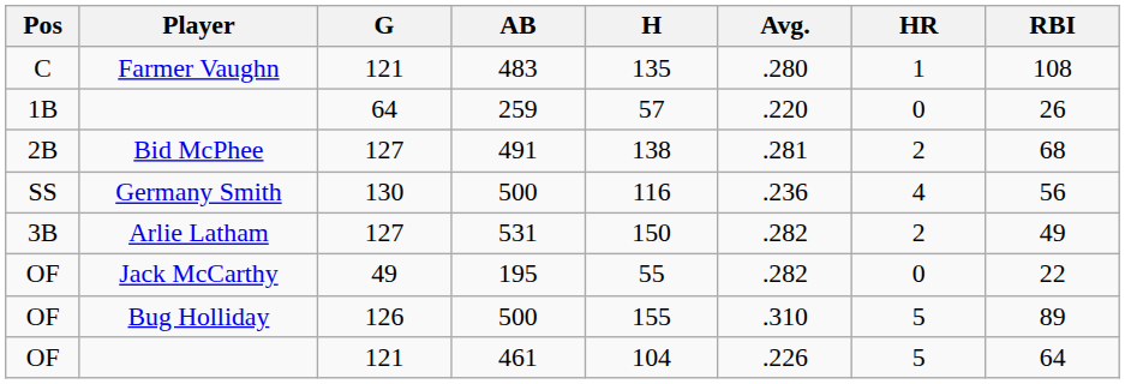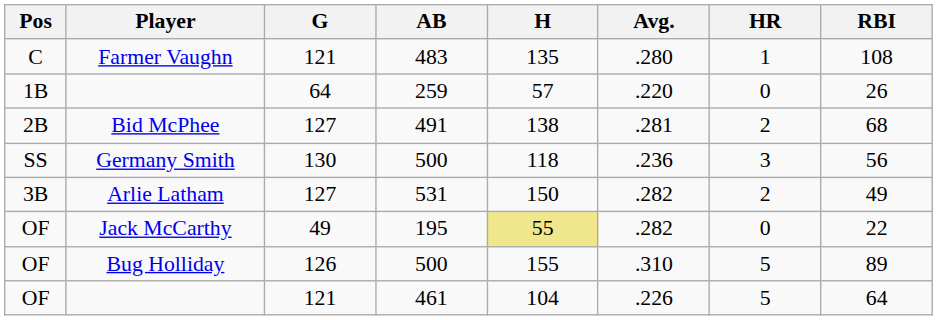 <table class="wikitable sortable">
 <tr>
 <th bgcolor="#DDDDFF" width="5%">Pos</th>
 <th bgcolor="#DDDDFF" width="16%">Player</th>
 <th bgcolor="#DDDDFF" width="9%">G</th>
 <th bgcolor="#DDDDFF" width="9%">AB</th>
 <th bgcolor="#DDDDFF" width="9%">H</th>
 <th bgcolor="#DDDDFF" width="9%">Avg.</th>
 <th bgcolor="#DDDDFF" width="9%">HR</th>
 <th bgcolor="#DDDDFF" width="9%">RBI</th>
 </tr>
 <tr align="center">
 <td>C</td>
 <td><a href='#'>Farmer Vaughn</a></td>
 <td>121</td>
 <td>483</td>
 <td>135</td>
 <td>.280</td>
 <td>1</td>
 <td>108</td>
 </tr>
 <tr align=center>
 <td>1B</td>
 <td></td>
 <td>64</td>
 <td>259</td>
 <td>57</td>
 <td>.220</td>
 <td>0</td>
 <td>26</td>
 </tr>
 <tr align="center">
 <td>2B</td>
 <td><a href='#'>Bid McPhee</a></td>
 <td>127</td>
 <td>491</td>
 <td>138</td>
 <td>.281</td>
 <td>2</td>
 <td>68</td>
 </tr>
 <tr align=center>
 <td>SS</td>
 <td><a href='#'>Germany Smith</a></td>
 <td>130</td>
 <td>500</td>
-<td>116</td>
+<td>118</td>
 <td>.236</td>
-<td>4</td>
+<td>3</td>
 <td>56</td>
 </tr>
 <tr align=center>
 <td>3B</td>
 <td><a href='#'>Arlie Latham</a></td>
 <td>127</td>
 <td>531</td>
 <td>150</td>
 <td>.282</td>
 <td>2</td>
 <td>49</td>
 </tr>
 <tr align=center>
 <td>OF</td>
 <td><a href='#'>Jack McCarthy</a></td>
 <td>49</td>
 <td>195</td>
-<td>55</td>
+<td style="background: khaki;">55</td>
 <td>.282</td>
 <td>0</td>
 <td>22</td>
 </tr>
 <tr align=center>
 <td>OF</td>
 <td><a href='#'>Bug Holliday</a></td>
 <td>126</td>
 <td>500</td>
 <td>155</td>
 <td>.310</td>
 <td>5</td>
 <td>89</td>
 </tr>
 <tr align=center>
 <td>OF</td>
 <td></td>
 <td>121</td>
 <td>461</td>
 <td>104</td>
 <td>.226</td>
 <td>5</td>
 <td>64</td>
 </tr>
 </table>
